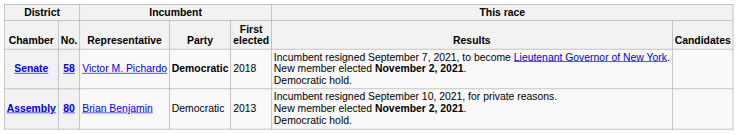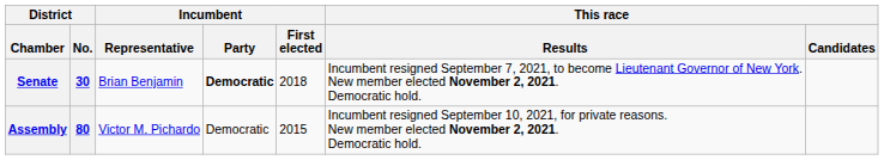 <table class="wikitable sortable">
 <tr valign=bottom>
 <th colspan="2">District</th>
 <th colspan="3">Incumbent</th>
 <th colspan="2">This race</th>
 </tr>
 <tr valign=bottom>
 <th>Chamber</th>
 <th>No.</th>
 <th>Representative</th>
 <th>Party</th>
 <th>First<br>elected</th>
 <th>Results</th>
 <th>Candidates</th>
 </tr>
 <tr>
 <th><a href='#'>Senate</a></th>
-<th><a href='#'>58</a></th>
-<td><a href='#'>Victor M. Pichardo</a></td>
+<th><a href='#'>30</a></th>
+<td><a href='#'>Brian Benjamin</a></td>
 <td><strong>Democratic</strong></td>
 <td>2018<br></td>
 <td>Incumbent resigned September 7, 2021, to become <a href='#'>Lieutenant Governor of New York</a>.<br>New member elected <strong>November 2, 2021</strong>.<br>Democratic hold.</td>
 <td nowrap></td>
 </tr>
 <tr>
 <th><a href='#'>Assembly</a></th>
 <th><a href='#'>80</a></th>
-<td><a href='#'>Brian Benjamin</a></td>
+<td><a href='#'>Victor M. Pichardo</a></td>
 <td>Democratic</td>
-<td>2013<br></td>
+<td>2015<br></td>
 <td>Incumbent resigned September 10, 2021, for private reasons.<br>New member elected <strong>November 2, 2021</strong>.<br>Democratic hold.</td>
 <td nowrap></td>
 </tr>
 </table>
